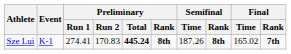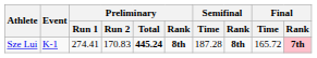 <table class=wikitable style="font-size:90%">
 <tr>
 <th rowspan=2>Athlete</th>
 <th rowspan=2>Event</th>
 <th colspan=4>Preliminary</th>
 <th colspan=2>Semifinal</th>
 <th colspan=2>Final</th>
 </tr>
 <tr>
 <th>Run 1</th>
 <th>Run 2</th>
 <th>Total</th>
 <th>Rank</th>
 <th>Time</th>
 <th>Rank</th>
 <th>Time</th>
 <th>Rank</th>
 </tr>
 <tr>
 <td><a href='#'>Sze Lui</a></td>
 <td><a href='#'>K-1</a></td>
 <td align=center>274.41</td>
 <td align=center>170.83</td>
 <td align=center><strong>445.24</strong></td>
 <td align=center><strong>8th</strong></td>
-<td align=center>187.26</td>
+<td align=center>187.28</td>
 <td align=center><strong>8th</strong></td>
-<td align=center>165.02</td>
-<td align=center><strong>7th</strong></td>
+<td align=center>165.72</td>
+<td align=center style="background: pink;"><strong>7th</strong></td>
 </tr>
 </table>
